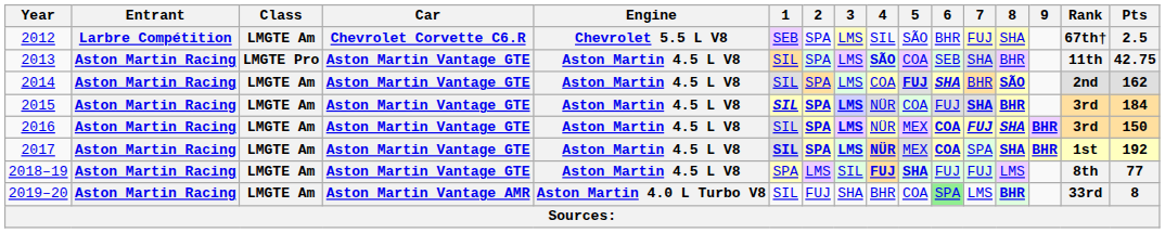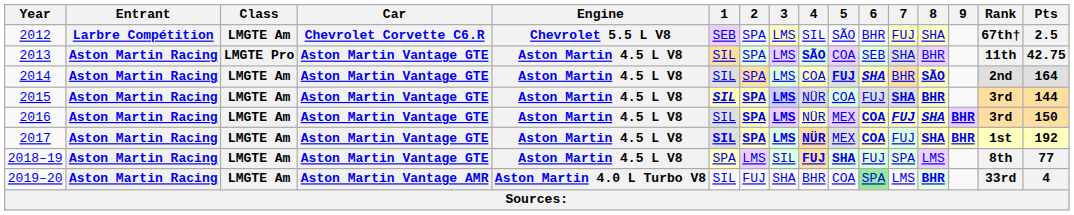 <table class="wikitable" style="text-align:center; font-size:85%">
 <tr>
 <th>Year</th>
 <th>Entrant</th>
 <th>Class</th>
 <th>Car</th>
 <th>Engine</th>
 <th>1</th>
 <th>2</th>
 <th>3</th>
 <th>4</th>
 <th>5</th>
 <th>6</th>
 <th>7</th>
 <th>8</th>
 <th>9</th>
 <th>Rank</th>
 <th>Pts</th>
 </tr>
 <tr>
 <td><a href='#'>2012</a></td>
 <th nowrap><a href='#'>Larbre Compétition</a></th>
 <th nowrap>LMGTE Am</th>
 <th nowrap><a href='#'>Chevrolet Corvette C6.R</a></th>
 <th nowrap><a href='#'>Chevrolet</a> 5.5 L V8</th>
 <td style="background:#EFCFFF;"><a href='#'>SEB</a><br></td>
 <td><a href='#'>SPA</a></td>
 <td style="background:#FFFFBF;"><a href='#'>LMS</a><br></td>
 <td><a href='#'>SIL</a></td>
 <td><a href='#'>SÃO</a></td>
 <td><a href='#'>BHR</a></td>
 <td style="background:#FFFFBF;"><a href='#'>FUJ</a><br></td>
 <td style="background:#FFFFBF;"><a href='#'>SHA</a><br></td>
 <td></td>
 <th>67th†</th>
 <th>2.5</th>
 </tr>
 <tr>
 <td><a href='#'>2013</a></td>
 <th nowrap><a href='#'>Aston Martin Racing</a></th>
 <th nowrap>LMGTE Pro</th>
 <th nowrap><a href='#'>Aston Martin Vantage GTE</a></th>
 <th nowrap><a href='#'>Aston Martin</a> 4.5 L V8</th>
 <td style="background:#ffdf9f;"><a href='#'>SIL</a><br></td>
 <td style="background:#dfffdf;"><a href='#'>SPA</a><br></td>
 <td style="background:#efcfff;"><a href='#'>LMS</a><br></td>
 <td style="background:#dfffdf;"><strong><a href='#'>SÃO</a></strong><br></td>
 <td style="background:#efcfff;"><a href='#'>COA</a><br></td>
 <td style="background:#DFFFDF;"><a href='#'>SEB</a><br></td>
 <td style="background:#dfdfdf;"><a href='#'>SHA</a><br></td>
 <td style="background:#efcfff;"><a href='#'>BHR</a><br></td>
 <td></td>
 <th>11th</th>
 <th>42.75</th>
 </tr>
 <tr>
 <td><a href='#'>2014</a></td>
 <th nowrap><a href='#'>Aston Martin Racing</a></th>
 <th nowrap>LMGTE Am</th>
 <th nowrap><a href='#'>Aston Martin Vantage GTE</a></th>
 <th nowrap><a href='#'>Aston Martin</a> 4.5 L V8</th>
 <td style="background:#DFDFDF;"><a href='#'>SIL</a><br></td>
 <td style="background:#FFDF9F;"><a href='#'>SPA</a><br></td>
 <td style="background:#DFFFDF;"><a href='#'>LMS</a><br></td>
 <td style="background:#FFFFBF;"><a href='#'>COA</a><br></td>
 <td style="background:#DFDFDF;"><strong><a href='#'>FUJ</a></strong><br></td>
 <td style="background:#FFFFBF;"><strong><em><a href='#'>SHA</a></em></strong><br></td>
 <td style="background:#FFDF9F;"><a href='#'>BHR</a><br></td>
 <td style="background:#FFFFBF;"><strong><a href='#'>SÃO</a></strong><br></td>
 <td></td>
 <th style="background:#DFDFDF;">2nd</th>
-<th style="background:#DFDFDF;">162</th>
+<th style="background:#DFDFDF;">164</th>
 </tr>
 <tr>
 <td><a href='#'>2015</a></td>
 <th nowrap><a href='#'>Aston Martin Racing</a></th>
 <th nowrap>LMGTE Am</th>
 <th nowrap><a href='#'>Aston Martin Vantage GTE</a></th>
 <th nowrap><a href='#'>Aston Martin</a> 4.5 L V8</th>
 <td style="background:#FFFFBF;"><strong><em><a href='#'>SIL</a></em></strong><br></td>
 <td style="background:#FFFFBF;"><strong><a href='#'>SPA</a></strong><br></td>
 <td style="background:#CFCFFF;"><strong><a href='#'>LMS</a></strong><br></td>
 <td style="background:#DFDFDF;"><a href='#'>NÜR</a><br></td>
 <td style="background:#DFFFDF;"><a href='#'>COA</a><br></td>
 <td style="background:#DFDFDF;"><a href='#'>FUJ</a><br></td>
 <td style="background:#DFDFDF;"><strong><a href='#'>SHA</a></strong><br></td>
 <td style="background:#FFFFBF;"><strong><a href='#'>BHR</a></strong><br></td>
 <td></td>
 <th style="background:#FFDF9F;">3rd</th>
-<th style="background:#FFDF9F;">184</th>
+<th style="background:#FFDF9F;">144</th>
 </tr>
 <tr>
 <td><a href='#'>2016</a></td>
 <th nowrap><a href='#'>Aston Martin Racing</a></th>
 <th nowrap>LMGTE Am</th>
 <th nowrap><a href='#'>Aston Martin Vantage GTE</a></th>
 <th nowrap><a href='#'>Aston Martin</a> 4.5 L V8</th>
 <td style="background:#DFDFDF;"><a href='#'>SIL</a><br></td>
 <td style="background:#FFFFBF;"><strong><a href='#'>SPA</a></strong><br></td>
 <td style="background:#EFCFFF;"><strong><a href='#'>LMS</a></strong><br></td>
 <td style="background:#FFFFBF;"><a href='#'>NÜR</a><br></td>
 <td style="background:#EFCFFF;"><a href='#'>MEX</a><br></td>
 <td style="background:#FFFFBF;"><strong><a href='#'>COA</a></strong><br></td>
 <td style="background:#FFFFBF;"><strong><em><a href='#'>FUJ</a></em></strong><br></td>
 <td style="background:#FFFFBF;"><strong><em><a href='#'>SHA</a></em></strong><br></td>
 <td style="background:#EFCFFF;"><strong><a href='#'>BHR</a></strong><br></td>
 <th style="background:#FFDF9F;">3rd</th>
 <th style="background:#FFDF9F;">150</th>
 </tr>
 <tr>
 <td><a href='#'>2017</a></td>
 <th nowrap><a href='#'>Aston Martin Racing</a></th>
 <th nowrap>LMGTE Am</th>
 <th nowrap><a href='#'>Aston Martin Vantage GTE</a></th>
 <th nowrap><a href='#'>Aston Martin</a> 4.5 L V8</th>
 <td style="background:#DFDFDF;"><strong><a href='#'>SIL</a></strong><br></td>
 <td style="background:#FFFFBF;"><strong><a href='#'>SPA</a></strong><br></td>
 <td style="background:#DFFFDF;"><strong><a href='#'>LMS</a></strong><br></td>
 <td style="background:#FFDF9F;"><strong><a href='#'>NÜR</a></strong><br></td>
 <td style="background:#DFDFDF;"><a href='#'>MEX</a><br></td>
 <td style="background:#FFFFBF;"><strong><a href='#'>COA</a></strong><br></td>
-<td style="background:#DFFFDF;"><a href='#'>SPA</a><br></td>
+<td style="background:#DFFFDF;"><a href='#'>FUJ</a><br></td>
 <td style="background:#FFFFBF;"><strong><a href='#'>SHA</a></strong><br></td>
 <td style="background:#FFFFBF;"><strong><a href='#'>BHR</a></strong><br></td>
 <th style="background:#FFFFBF;">1st</th>
 <th style="background:#FFFFBF;">192</th>
 </tr>
 <tr>
 <td nowrap><a href='#'>2018–19</a></td>
 <th nowrap><a href='#'>Aston Martin Racing</a></th>
 <th nowrap>LMGTE Am</th>
 <th nowrap><a href='#'>Aston Martin Vantage GTE</a></th>
 <th nowrap><a href='#'>Aston Martin</a> 4.5 L V8</th>
 <td style="background:#FFFFBF;"><a href='#'>SPA</a><br></td>
 <td style="background:#EFCFFF;"><a href='#'>LMS</a><br></td>
 <td style="background:#DFFFDF;"><a href='#'>SIL</a><br></td>
 <td style="background:#FFDF9F;"><strong><a href='#'>FUJ</a></strong><br></td>
 <td style="background:#DFFFDF;"><strong><a href='#'>SHA</a></strong><br></td>
 <td style="background:#dfffdf;"><a href='#'>FUJ</a><br></td>
-<td style="background:#DFFFDF;"><a href='#'>FUJ</a><br></td>
+<td style="background:#DFFFDF;"><a href='#'>SPA</a><br></td>
 <td style="background:#EFCFFF;"><a href='#'>LMS</a><br></td>
 <td></td>
 <th>8th</th>
 <th>77</th>
 </tr>
 <tr>
 <td nowrap><a href='#'>2019–20</a></td>
 <th nowrap><a href='#'>Aston Martin Racing</a></th>
 <th nowrap>LMGTE Am</th>
 <th nowrap><a href='#'>Aston Martin Vantage AMR</a></th>
 <th nowrap><a href='#'>Aston Martin</a> 4.0 L Turbo V8</th>
 <td><a href='#'>SIL</a></td>
 <td><a href='#'>FUJ</a></td>
 <td><a href='#'>SHA</a></td>
 <td><a href='#'>BHR</a></td>
 <td><a href='#'>COA</a></td>
 <td style="background: lightgreen;"><a href='#'>SPA</a></td>
 <td><a href='#'>LMS</a></td>
 <td style="background:#DFFFDF;"><strong><a href='#'>BHR</a></strong><br></td>
 <td></td>
 <th>33rd</th>
-<th>8</th>
+<th>4</th>
 </tr>
 <tr>
 <th colspan="16">Sources:</th>
 </tr>
 </table>
